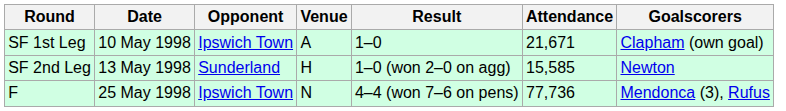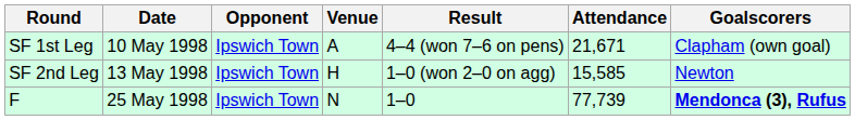 <table class="wikitable">
 <tr>
 <th>Round</th>
 <th>Date</th>
 <th>Opponent</th>
 <th>Venue</th>
 <th>Result</th>
 <th>Attendance</th>
 <th>Goalscorers</th>
 </tr>
 <tr style="background-color: #d0ffe3;">
 <td>SF 1st Leg</td>
 <td>10 May 1998</td>
 <td><a href='#'>Ipswich Town</a></td>
 <td>A</td>
-<td>1–0</td>
+<td>4–4 (won 7–6 on pens)</td>
 <td>21,671</td>
 <td><a href='#'>Clapham</a> (own goal)</td>
 </tr>
 <tr style="background-color: #d0ffe3;">
 <td>SF 2nd Leg</td>
 <td>13 May 1998</td>
-<td><a href='#'>Sunderland</a></td>
+<td><a href='#'>Ipswich Town</a></td>
 <td>H</td>
 <td>1–0 (won 2–0 on agg)</td>
 <td>15,585</td>
 <td><a href='#'>Newton</a></td>
 </tr>
 <tr style="background-color: #d0ffe3;">
 <td>F</td>
 <td>25 May 1998</td>
 <td><a href='#'>Ipswich Town</a></td>
 <td>N</td>
-<td>4–4 (won 7–6 on pens)</td>
-<td>77,736</td>
-<td><a href='#'>Mendonca</a> (3), <a href='#'>Rufus</a></td>
+<td>1–0</td>
+<td>77,739</td>
+<td><strong><a href='#'>Mendonca</a> (3), <a href='#'>Rufus</a></strong></td>
 </tr>
 </table>
